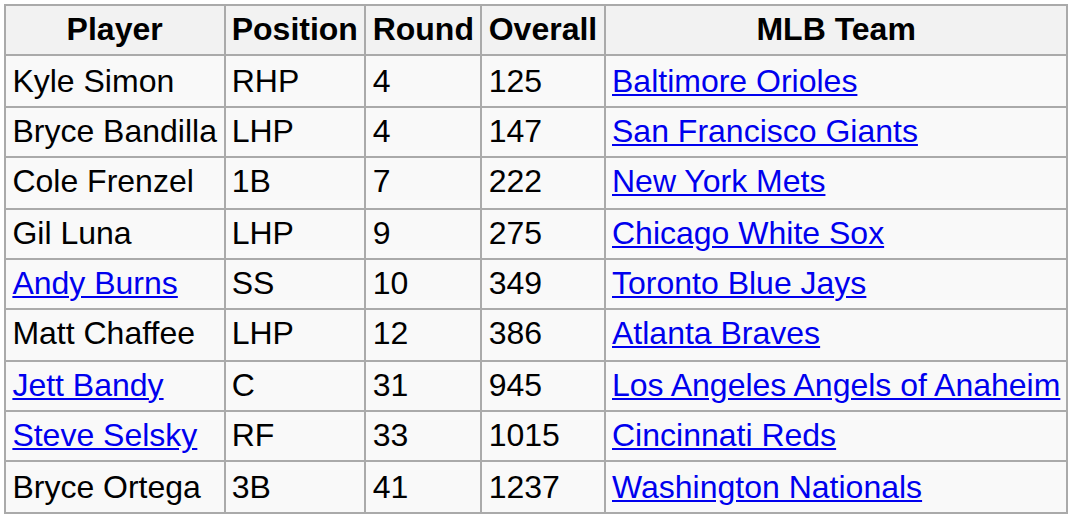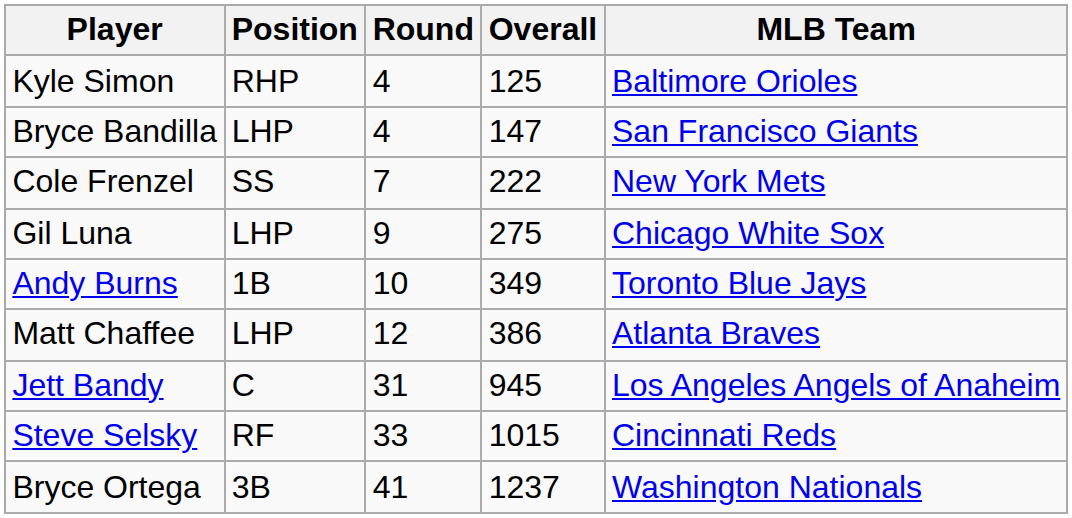 <table class="wikitable">
 <tr>
 <th>Player</th>
 <th>Position</th>
 <th>Round</th>
 <th>Overall</th>
 <th>MLB Team</th>
 </tr>
 <tr>
 <td>Kyle Simon</td>
 <td>RHP</td>
 <td>4</td>
 <td>125</td>
 <td><a href='#'>Baltimore Orioles</a></td>
 </tr>
 <tr>
 <td>Bryce Bandilla</td>
 <td>LHP</td>
 <td>4</td>
 <td>147</td>
 <td><a href='#'>San Francisco Giants</a></td>
 </tr>
 <tr>
 <td>Cole Frenzel</td>
-<td>1B</td>
+<td>SS</td>
 <td>7</td>
 <td>222</td>
 <td><a href='#'>New York Mets</a></td>
 </tr>
 <tr>
 <td>Gil Luna</td>
 <td>LHP</td>
 <td>9</td>
 <td>275</td>
 <td><a href='#'>Chicago White Sox</a></td>
 </tr>
 <tr>
 <td><a href='#'>Andy Burns</a></td>
-<td>SS</td>
+<td>1B</td>
 <td>10</td>
 <td>349</td>
 <td><a href='#'>Toronto Blue Jays</a></td>
 </tr>
 <tr>
 <td>Matt Chaffee</td>
 <td>LHP</td>
 <td>12</td>
 <td>386</td>
 <td><a href='#'>Atlanta Braves</a></td>
 </tr>
 <tr>
 <td><a href='#'>Jett Bandy</a></td>
 <td>C</td>
 <td>31</td>
 <td>945</td>
 <td><a href='#'>Los Angeles Angels of Anaheim</a></td>
 </tr>
 <tr>
 <td><a href='#'>Steve Selsky</a></td>
 <td>RF</td>
 <td>33</td>
 <td>1015</td>
 <td><a href='#'>Cincinnati Reds</a></td>
 </tr>
 <tr>
 <td>Bryce Ortega</td>
 <td>3B</td>
 <td>41</td>
 <td>1237</td>
 <td><a href='#'>Washington Nationals</a></td>
 </tr>
 </table>
